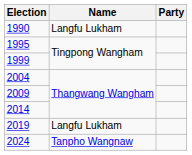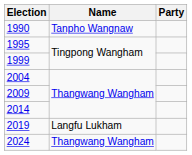 <table class="wikitable sortable">
 <tr>
 <th>Election</th>
 <th>Name</th>
 <th colspan=2>Party</th>
 </tr>
 <tr>
 <td><a href='#'>1990</a></td>
-<td>Langfu Lukham</td>
+<td><a href='#'>Tanpho Wangnaw</a></td>
 <td></td>
 </tr>
 <tr>
 <td><a href='#'>1995</a></td>
 <td rowspan=2>Tingpong Wangham</td>
 </tr>
 <tr>
 <td><a href='#'>1999</a></td>
 <td></td>
 </tr>
 <tr>
 <td><a href='#'>2004</a></td>
 <td rowspan=3><a href='#'>Thangwang Wangham</a></td>
 <td></td>
 </tr>
 <tr>
 <td><a href='#'>2009</a></td>
 <td></td>
 </tr>
 <tr>
 <td><a href='#'>2014</a></td>
 </tr>
 <tr>
 <td><a href='#'>2019</a></td>
 <td>Langfu Lukham</td>
 <td></td>
 </tr>
 <tr>
 <td><a href='#'>2024</a></td>
-<td><a href='#'>Tanpho Wangnaw</a></td>
+<td><a href='#'>Thangwang Wangham</a></td>
 <td></td>
 </tr>
 </table>
